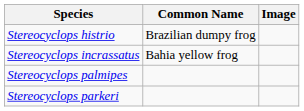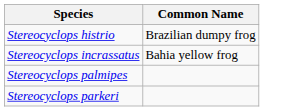 <table class="wikitable">
 <tr>
 <th>Species</th>
 <th>Common Name</th>
-<th>Image</th>
 </tr>
 <tr>
 <td><em><a href='#'>Stereocyclops histrio</a></em><br></td>
 <td>Brazilian dumpy frog</td>
-<td></td>
 </tr>
 <tr>
 <td><em><a href='#'>Stereocyclops incrassatus</a></em><br></td>
 <td>Bahia yellow frog</td>
-<td></td>
 </tr>
 <tr>
 <td><em><a href='#'>Stereocyclops palmipes</a></em><br></td>
-<td></td>
 <td></td>
 </tr>
 <tr>
 <td><em><a href='#'>Stereocyclops parkeri</a></em><br></td>
 <td></td>
-<td></td>
 </tr>
 </table>
